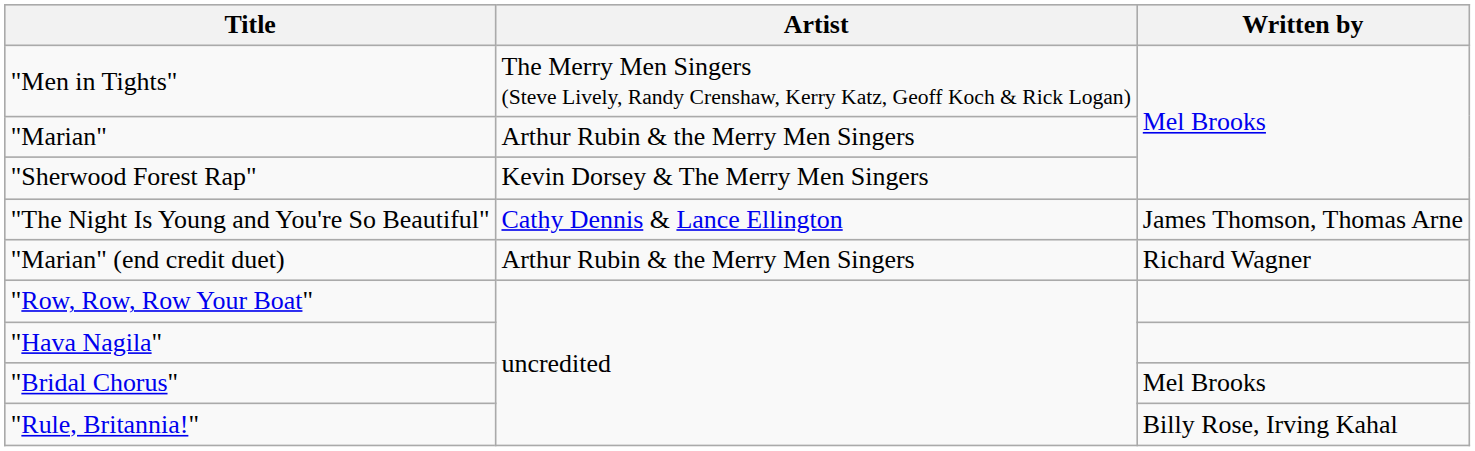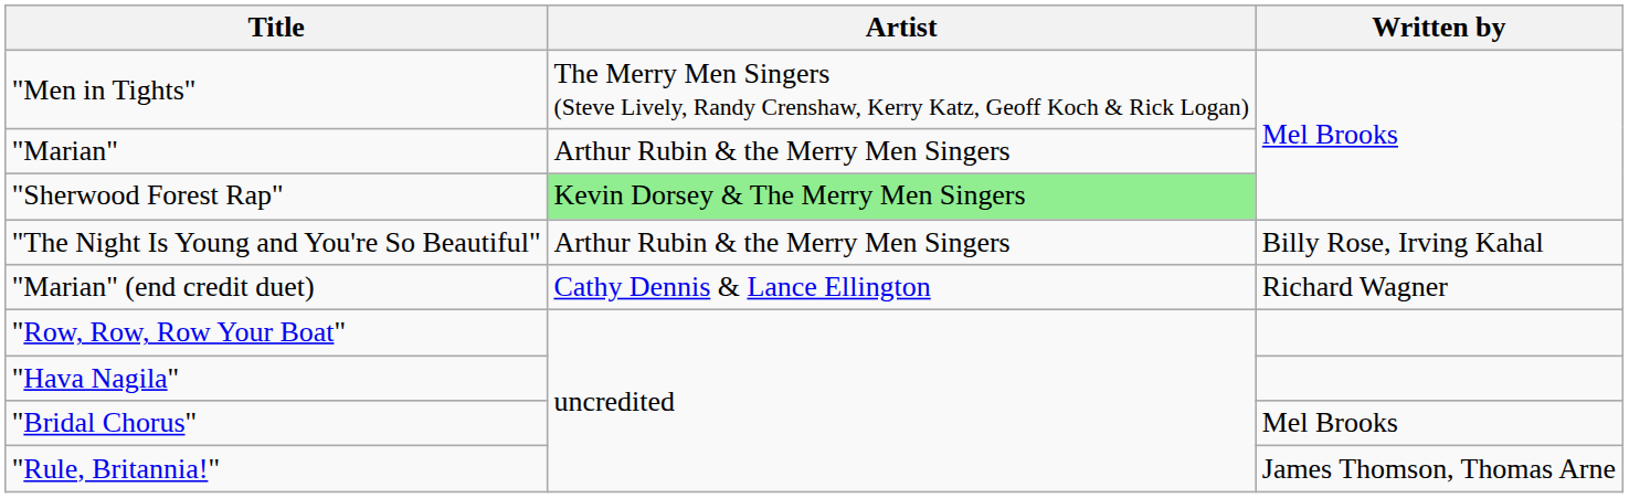 <table class="wikitable">
 <tr>
 <th>Title</th>
 <th>Artist</th>
 <th>Written by</th>
 </tr>
 <tr>
 <td>"Men in Tights"</td>
 <td>The Merry Men Singers<br><small>(Steve Lively, Randy Crenshaw, Kerry Katz, Geoff Koch & Rick Logan)</small></td>
 <td rowspan="3"><a href='#'>Mel Brooks</a></td>
 </tr>
 <tr>
 <td>"Marian"</td>
 <td>Arthur Rubin & the Merry Men Singers</td>
 </tr>
 <tr>
 <td>"Sherwood Forest Rap"</td>
-<td>Kevin Dorsey & The Merry Men Singers</td>
+<td style="background: lightgreen;">Kevin Dorsey & The Merry Men Singers</td>
 </tr>
 <tr>
 <td>"The Night Is Young and You're So Beautiful"</td>
-<td><a href='#'>Cathy Dennis</a> & <a href='#'>Lance Ellington</a></td>
-<td>James Thomson, Thomas Arne</td>
+<td>Arthur Rubin & the Merry Men Singers</td>
+<td>Billy Rose, Irving Kahal</td>
 </tr>
 <tr>
 <td>"Marian" (end credit duet)</td>
-<td>Arthur Rubin & the Merry Men Singers</td>
+<td><a href='#'>Cathy Dennis</a> & <a href='#'>Lance Ellington</a></td>
 <td>Richard Wagner</td>
 </tr>
 <tr>
 <td>"<a href='#'>Row, Row, Row Your Boat</a>"</td>
 <td rowspan="4">uncredited</td>
 <td></td>
 </tr>
 <tr>
 <td>"<a href='#'>Hava Nagila</a>"</td>
 <td></td>
 </tr>
 <tr>
 <td>"<a href='#'>Bridal Chorus</a>"</td>
 <td>Mel Brooks</td>
 </tr>
 <tr>
 <td>"<a href='#'>Rule, Britannia!</a>"</td>
-<td>Billy Rose, Irving Kahal</td>
+<td>James Thomson, Thomas Arne</td>
 </tr>
 </table>
